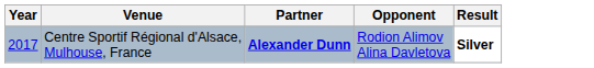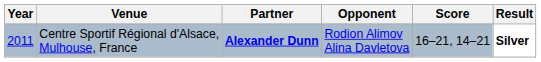 <table class="sortable wikitable" style="font-size: 90%;">
 <tr>
 <th>Year</th>
 <th>Venue</th>
 <th>Partner</th>
 <th>Opponent</th>
+<th>Score</th>
 <th>Result</th>
 </tr>
 <tr style="background:#AABBCC">
-<td align="center"><a href='#'>2017</a></td>
+<td align="center"><a href='#'>2011</a></td>
 <td align="left">Centre Sportif Régional d'Alsace,<br><a href='#'>Mulhouse</a>, France</td>
 <td align="left"><strong> <a href='#'>Alexander Dunn</a></strong></td>
 <td align="left"> <a href='#'>Rodion Alimov</a><br> <a href='#'>Alina Davletova</a></td>
+<td align="left">16–21, 14–21</td>
 <td style="text-align:left; background:white"> <strong>Silver</strong></td>
 </tr>
 </table>
